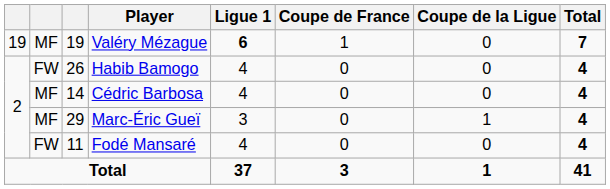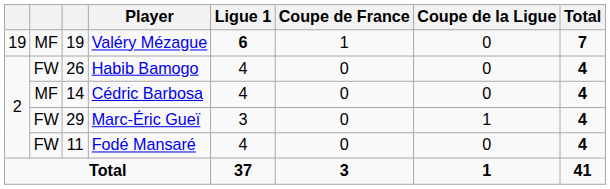 <table class="wikitable sortable" style="text-align:center">
 <tr>
 <th></th>
 <th></th>
 <th></th>
 <th>Player</th>
 <th>Ligue 1</th>
 <th>Coupe de France</th>
 <th>Coupe de la Ligue</th>
 <th><strong>Total</strong></th>
 </tr>
 <tr>
 <td>19</td>
 <td>MF</td>
 <td>19</td>
 <td style="text-align:left;"> <a href='#'>Valéry Mézague</a></td>
 <td><strong>6</strong></td>
 <td>1</td>
 <td>0</td>
 <td><strong>7</strong></td>
 </tr>
 <tr>
 <td rowspan=4>2</td>
 <td>FW</td>
 <td>26</td>
 <td style="text-align:left;"> <a href='#'>Habib Bamogo</a></td>
 <td>4</td>
 <td>0</td>
 <td>0</td>
 <td><strong>4</strong></td>
 </tr>
 <tr>
 <td>MF</td>
 <td>14</td>
 <td style="text-align:left;"> <a href='#'>Cédric Barbosa</a></td>
 <td>4</td>
 <td>0</td>
 <td>0</td>
 <td><strong>4</strong></td>
 </tr>
 <tr>
-<td>MF</td>
+<td>FW</td>
 <td>29</td>
 <td style="text-align:left;"> <a href='#'>Marc-Éric Gueï</a></td>
 <td>3</td>
 <td>0</td>
 <td>1</td>
 <td><strong>4</strong></td>
 </tr>
 <tr>
 <td>FW</td>
 <td>11</td>
 <td style="text-align:left;"> <a href='#'>Fodé Mansaré</a></td>
 <td>4</td>
 <td>0</td>
 <td>0</td>
 <td><strong>4</strong></td>
 </tr>
 <tr class="sortbottom">
 <td colspan="4"><strong>Total</strong></td>
 <td><strong>37</strong></td>
 <td><strong>3</strong></td>
 <td><strong>1</strong></td>
 <td><strong>41</strong></td>
 </tr>
 </table>
